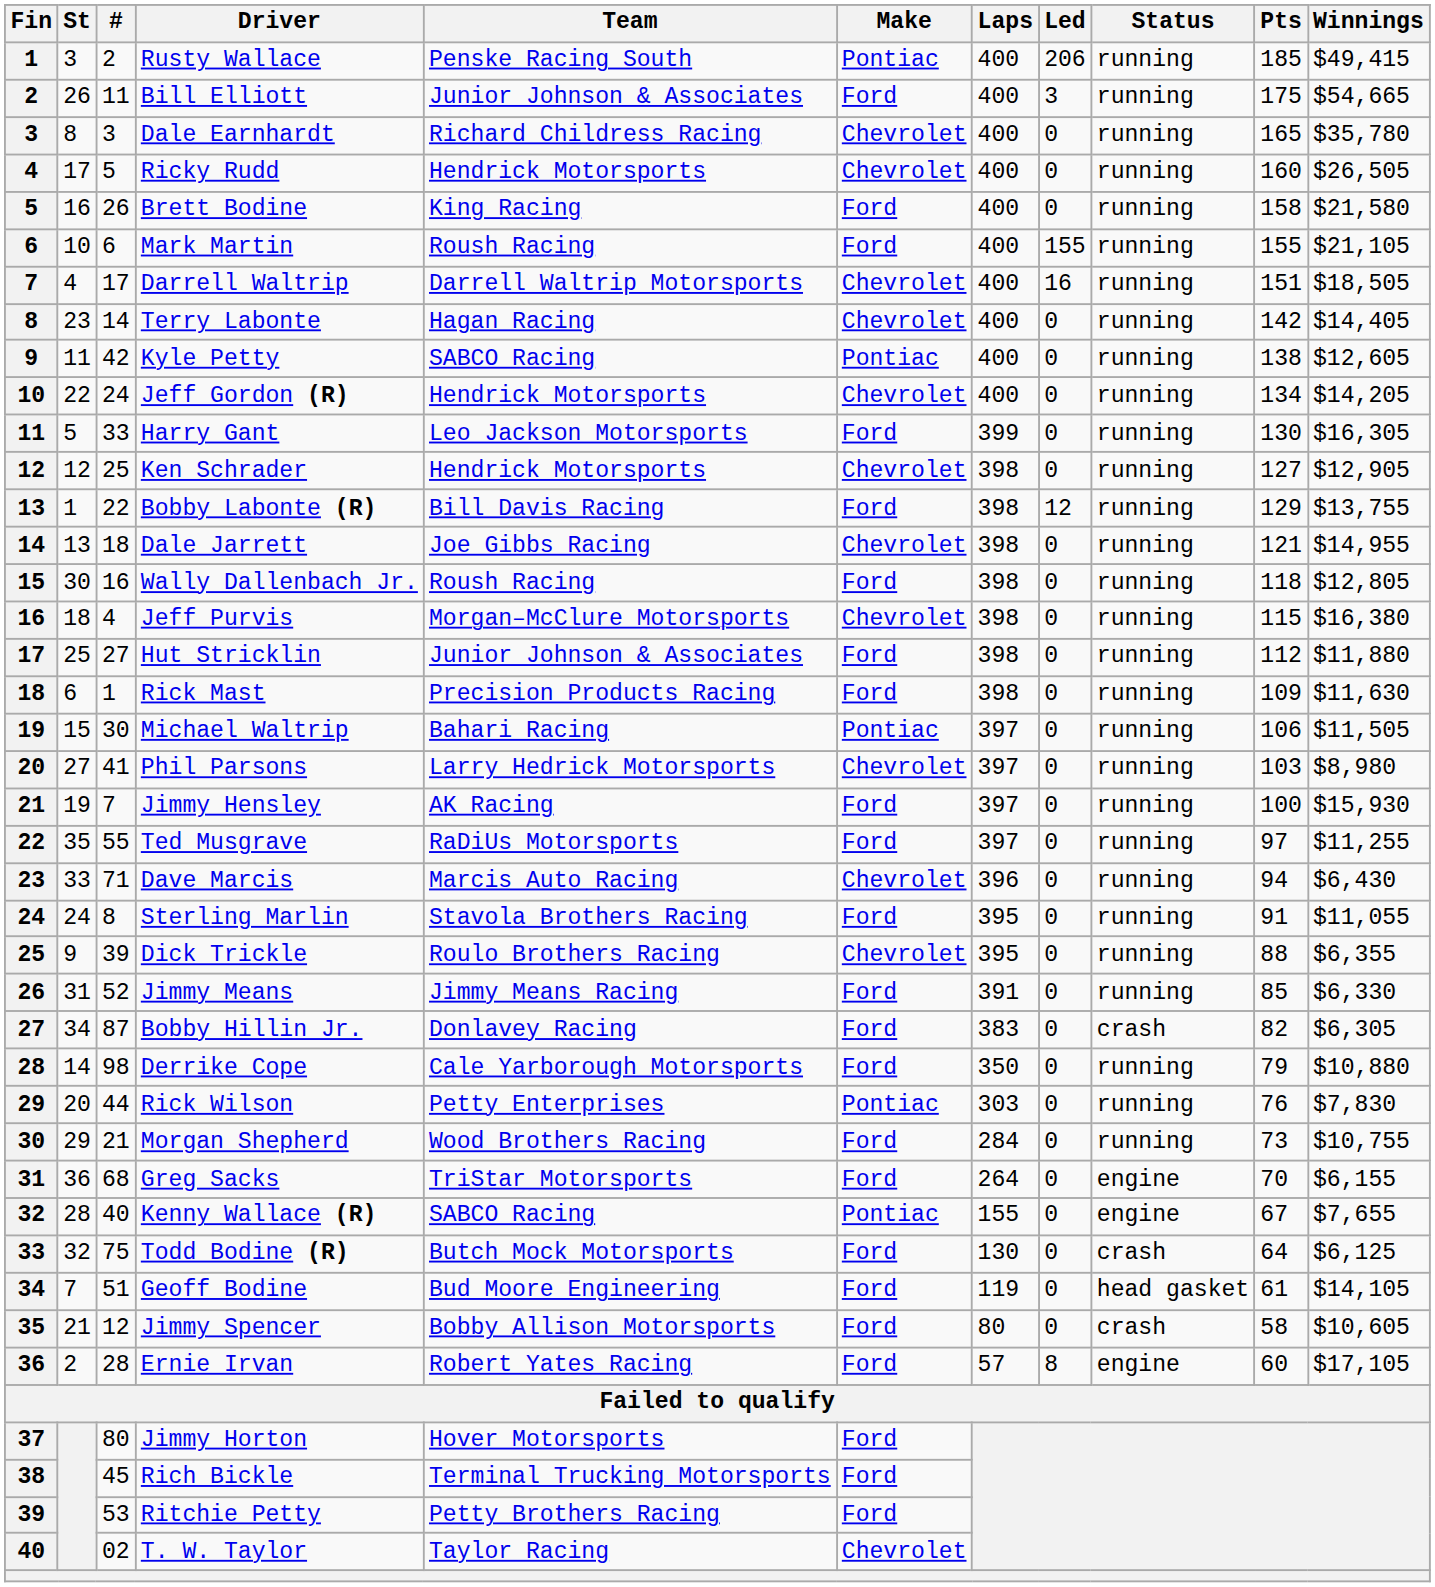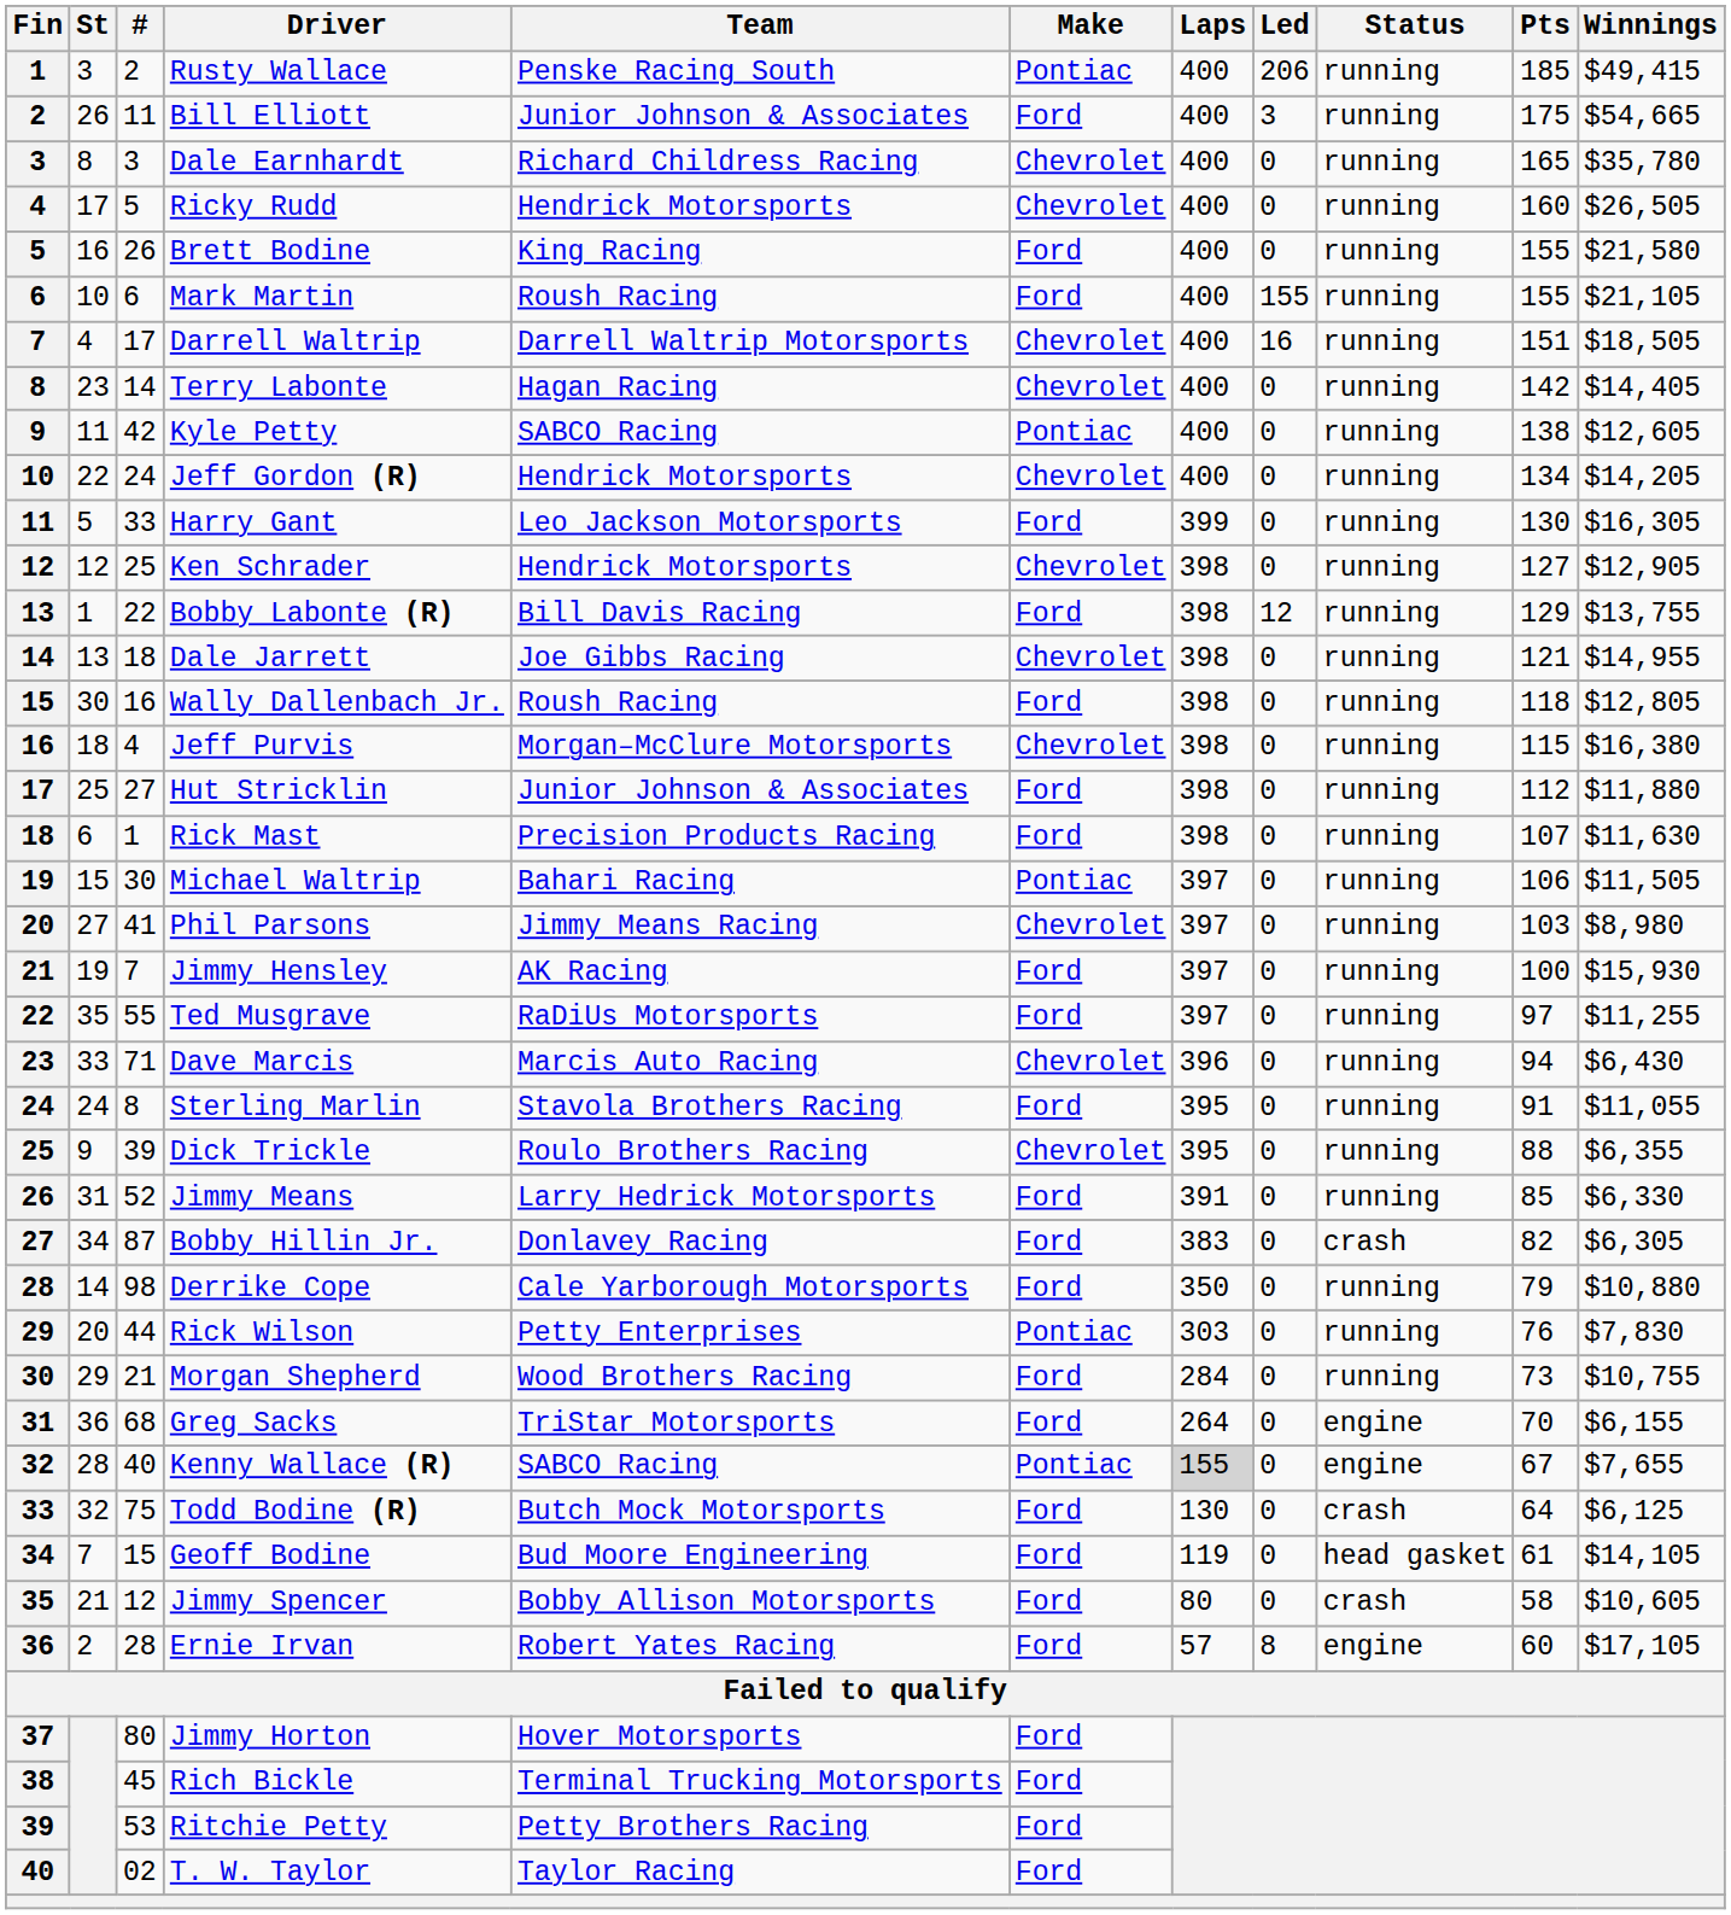 <table class="wikitable" style="font-size:95%">
 <tr>
 <th>Fin</th>
 <th>St</th>
 <th>#</th>
 <th>Driver</th>
 <th>Team</th>
 <th>Make</th>
 <th>Laps</th>
 <th>Led</th>
 <th>Status</th>
 <th>Pts</th>
 <th>Winnings</th>
 </tr>
 <tr>
 <th>1</th>
 <td>3</td>
 <td>2</td>
 <td><a href='#'>Rusty Wallace</a></td>
 <td><a href='#'>Penske Racing South</a></td>
 <td><a href='#'>Pontiac</a></td>
 <td>400</td>
 <td>206</td>
 <td>running</td>
 <td>185</td>
 <td>$49,415</td>
 </tr>
 <tr>
 <th>2</th>
 <td>26</td>
 <td>11</td>
 <td><a href='#'>Bill Elliott</a></td>
 <td><a href='#'>Junior Johnson & Associates</a></td>
 <td><a href='#'>Ford</a></td>
 <td>400</td>
 <td>3</td>
 <td>running</td>
 <td>175</td>
 <td>$54,665</td>
 </tr>
 <tr>
 <th>3</th>
 <td>8</td>
 <td>3</td>
 <td><a href='#'>Dale Earnhardt</a></td>
 <td><a href='#'>Richard Childress Racing</a></td>
 <td><a href='#'>Chevrolet</a></td>
 <td>400</td>
 <td>0</td>
 <td>running</td>
 <td>165</td>
 <td>$35,780</td>
 </tr>
 <tr>
 <th>4</th>
 <td>17</td>
 <td>5</td>
 <td><a href='#'>Ricky Rudd</a></td>
 <td><a href='#'>Hendrick Motorsports</a></td>
 <td><a href='#'>Chevrolet</a></td>
 <td>400</td>
 <td>0</td>
 <td>running</td>
 <td>160</td>
 <td>$26,505</td>
 </tr>
 <tr>
 <th>5</th>
 <td>16</td>
 <td>26</td>
 <td><a href='#'>Brett Bodine</a></td>
 <td><a href='#'>King Racing</a></td>
 <td><a href='#'>Ford</a></td>
 <td>400</td>
 <td>0</td>
 <td>running</td>
-<td>158</td>
+<td>155</td>
 <td>$21,580</td>
 </tr>
 <tr>
 <th>6</th>
 <td>10</td>
 <td>6</td>
 <td><a href='#'>Mark Martin</a></td>
 <td><a href='#'>Roush Racing</a></td>
 <td><a href='#'>Ford</a></td>
 <td>400</td>
 <td>155</td>
 <td>running</td>
 <td>155</td>
 <td>$21,105</td>
 </tr>
 <tr>
 <th>7</th>
 <td>4</td>
 <td>17</td>
 <td><a href='#'>Darrell Waltrip</a></td>
 <td><a href='#'>Darrell Waltrip Motorsports</a></td>
 <td><a href='#'>Chevrolet</a></td>
 <td>400</td>
 <td>16</td>
 <td>running</td>
 <td>151</td>
 <td>$18,505</td>
 </tr>
 <tr>
 <th>8</th>
 <td>23</td>
 <td>14</td>
 <td><a href='#'>Terry Labonte</a></td>
 <td><a href='#'>Hagan Racing</a></td>
 <td><a href='#'>Chevrolet</a></td>
 <td>400</td>
 <td>0</td>
 <td>running</td>
 <td>142</td>
 <td>$14,405</td>
 </tr>
 <tr>
 <th>9</th>
 <td>11</td>
 <td>42</td>
 <td><a href='#'>Kyle Petty</a></td>
 <td><a href='#'>SABCO Racing</a></td>
 <td><a href='#'>Pontiac</a></td>
 <td>400</td>
 <td>0</td>
 <td>running</td>
 <td>138</td>
 <td>$12,605</td>
 </tr>
 <tr>
 <th>10</th>
 <td>22</td>
 <td>24</td>
 <td><a href='#'>Jeff Gordon</a> <strong>(R)</strong></td>
 <td><a href='#'>Hendrick Motorsports</a></td>
 <td><a href='#'>Chevrolet</a></td>
 <td>400</td>
 <td>0</td>
 <td>running</td>
 <td>134</td>
 <td>$14,205</td>
 </tr>
 <tr>
 <th>11</th>
 <td>5</td>
 <td>33</td>
 <td><a href='#'>Harry Gant</a></td>
 <td><a href='#'>Leo Jackson Motorsports</a></td>
 <td><a href='#'>Ford</a></td>
 <td>399</td>
 <td>0</td>
 <td>running</td>
 <td>130</td>
 <td>$16,305</td>
 </tr>
 <tr>
 <th>12</th>
 <td>12</td>
 <td>25</td>
 <td><a href='#'>Ken Schrader</a></td>
 <td><a href='#'>Hendrick Motorsports</a></td>
 <td><a href='#'>Chevrolet</a></td>
 <td>398</td>
 <td>0</td>
 <td>running</td>
 <td>127</td>
 <td>$12,905</td>
 </tr>
 <tr>
 <th>13</th>
 <td>1</td>
 <td>22</td>
 <td><a href='#'>Bobby Labonte</a> <strong>(R)</strong></td>
 <td><a href='#'>Bill Davis Racing</a></td>
 <td><a href='#'>Ford</a></td>
 <td>398</td>
 <td>12</td>
 <td>running</td>
 <td>129</td>
 <td>$13,755</td>
 </tr>
 <tr>
 <th>14</th>
 <td>13</td>
 <td>18</td>
 <td><a href='#'>Dale Jarrett</a></td>
 <td><a href='#'>Joe Gibbs Racing</a></td>
 <td><a href='#'>Chevrolet</a></td>
 <td>398</td>
 <td>0</td>
 <td>running</td>
 <td>121</td>
 <td>$14,955</td>
 </tr>
 <tr>
 <th>15</th>
 <td>30</td>
 <td>16</td>
 <td><a href='#'>Wally Dallenbach Jr.</a></td>
 <td><a href='#'>Roush Racing</a></td>
 <td><a href='#'>Ford</a></td>
 <td>398</td>
 <td>0</td>
 <td>running</td>
 <td>118</td>
 <td>$12,805</td>
 </tr>
 <tr>
 <th>16</th>
 <td>18</td>
 <td>4</td>
 <td><a href='#'>Jeff Purvis</a></td>
 <td><a href='#'>Morgan–McClure Motorsports</a></td>
 <td><a href='#'>Chevrolet</a></td>
 <td>398</td>
 <td>0</td>
 <td>running</td>
 <td>115</td>
 <td>$16,380</td>
 </tr>
 <tr>
 <th>17</th>
 <td>25</td>
 <td>27</td>
 <td><a href='#'>Hut Stricklin</a></td>
 <td><a href='#'>Junior Johnson & Associates</a></td>
 <td><a href='#'>Ford</a></td>
 <td>398</td>
 <td>0</td>
 <td>running</td>
 <td>112</td>
 <td>$11,880</td>
 </tr>
 <tr>
 <th>18</th>
 <td>6</td>
 <td>1</td>
 <td><a href='#'>Rick Mast</a></td>
 <td><a href='#'>Precision Products Racing</a></td>
 <td><a href='#'>Ford</a></td>
 <td>398</td>
 <td>0</td>
 <td>running</td>
-<td>109</td>
+<td>107</td>
 <td>$11,630</td>
 </tr>
 <tr>
 <th>19</th>
 <td>15</td>
 <td>30</td>
 <td><a href='#'>Michael Waltrip</a></td>
 <td><a href='#'>Bahari Racing</a></td>
 <td><a href='#'>Pontiac</a></td>
 <td>397</td>
 <td>0</td>
 <td>running</td>
 <td>106</td>
 <td>$11,505</td>
 </tr>
 <tr>
 <th>20</th>
 <td>27</td>
 <td>41</td>
 <td><a href='#'>Phil Parsons</a></td>
-<td><a href='#'>Larry Hedrick Motorsports</a></td>
+<td><a href='#'>Jimmy Means Racing</a></td>
 <td><a href='#'>Chevrolet</a></td>
 <td>397</td>
 <td>0</td>
 <td>running</td>
 <td>103</td>
 <td>$8,980</td>
 </tr>
 <tr>
 <th>21</th>
 <td>19</td>
 <td>7</td>
 <td><a href='#'>Jimmy Hensley</a></td>
 <td><a href='#'>AK Racing</a></td>
 <td><a href='#'>Ford</a></td>
 <td>397</td>
 <td>0</td>
 <td>running</td>
 <td>100</td>
 <td>$15,930</td>
 </tr>
 <tr>
 <th>22</th>
 <td>35</td>
 <td>55</td>
 <td><a href='#'>Ted Musgrave</a></td>
 <td><a href='#'>RaDiUs Motorsports</a></td>
 <td><a href='#'>Ford</a></td>
 <td>397</td>
 <td>0</td>
 <td>running</td>
 <td>97</td>
 <td>$11,255</td>
 </tr>
 <tr>
 <th>23</th>
 <td>33</td>
 <td>71</td>
 <td><a href='#'>Dave Marcis</a></td>
 <td><a href='#'>Marcis Auto Racing</a></td>
 <td><a href='#'>Chevrolet</a></td>
 <td>396</td>
 <td>0</td>
 <td>running</td>
 <td>94</td>
 <td>$6,430</td>
 </tr>
 <tr>
 <th>24</th>
 <td>24</td>
 <td>8</td>
 <td><a href='#'>Sterling Marlin</a></td>
 <td><a href='#'>Stavola Brothers Racing</a></td>
 <td><a href='#'>Ford</a></td>
 <td>395</td>
 <td>0</td>
 <td>running</td>
 <td>91</td>
 <td>$11,055</td>
 </tr>
 <tr>
 <th>25</th>
 <td>9</td>
 <td>39</td>
 <td><a href='#'>Dick Trickle</a></td>
 <td><a href='#'>Roulo Brothers Racing</a></td>
 <td><a href='#'>Chevrolet</a></td>
 <td>395</td>
 <td>0</td>
 <td>running</td>
 <td>88</td>
 <td>$6,355</td>
 </tr>
 <tr>
 <th>26</th>
 <td>31</td>
 <td>52</td>
 <td><a href='#'>Jimmy Means</a></td>
-<td><a href='#'>Jimmy Means Racing</a></td>
+<td><a href='#'>Larry Hedrick Motorsports</a></td>
 <td><a href='#'>Ford</a></td>
 <td>391</td>
 <td>0</td>
 <td>running</td>
 <td>85</td>
 <td>$6,330</td>
 </tr>
 <tr>
 <th>27</th>
 <td>34</td>
 <td>87</td>
 <td><a href='#'>Bobby Hillin Jr.</a></td>
 <td><a href='#'>Donlavey Racing</a></td>
 <td><a href='#'>Ford</a></td>
 <td>383</td>
 <td>0</td>
 <td>crash</td>
 <td>82</td>
 <td>$6,305</td>
 </tr>
 <tr>
 <th>28</th>
 <td>14</td>
 <td>98</td>
 <td><a href='#'>Derrike Cope</a></td>
 <td><a href='#'>Cale Yarborough Motorsports</a></td>
 <td><a href='#'>Ford</a></td>
 <td>350</td>
 <td>0</td>
 <td>running</td>
 <td>79</td>
 <td>$10,880</td>
 </tr>
 <tr>
 <th>29</th>
 <td>20</td>
 <td>44</td>
 <td><a href='#'>Rick Wilson</a></td>
 <td><a href='#'>Petty Enterprises</a></td>
 <td><a href='#'>Pontiac</a></td>
 <td>303</td>
 <td>0</td>
 <td>running</td>
 <td>76</td>
 <td>$7,830</td>
 </tr>
 <tr>
 <th>30</th>
 <td>29</td>
 <td>21</td>
 <td><a href='#'>Morgan Shepherd</a></td>
 <td><a href='#'>Wood Brothers Racing</a></td>
 <td><a href='#'>Ford</a></td>
 <td>284</td>
 <td>0</td>
 <td>running</td>
 <td>73</td>
 <td>$10,755</td>
 </tr>
 <tr>
 <th>31</th>
 <td>36</td>
 <td>68</td>
 <td><a href='#'>Greg Sacks</a></td>
 <td><a href='#'>TriStar Motorsports</a></td>
 <td><a href='#'>Ford</a></td>
 <td>264</td>
 <td>0</td>
 <td>engine</td>
 <td>70</td>
 <td>$6,155</td>
 </tr>
 <tr>
 <th>32</th>
 <td>28</td>
 <td>40</td>
 <td><a href='#'>Kenny Wallace</a> <strong>(R)</strong></td>
 <td><a href='#'>SABCO Racing</a></td>
 <td><a href='#'>Pontiac</a></td>
-<td>155</td>
+<td style="background: lightgrey;">155</td>
 <td>0</td>
 <td>engine</td>
 <td>67</td>
 <td>$7,655</td>
 </tr>
 <tr>
 <th>33</th>
 <td>32</td>
 <td>75</td>
 <td><a href='#'>Todd Bodine</a> <strong>(R)</strong></td>
 <td><a href='#'>Butch Mock Motorsports</a></td>
 <td><a href='#'>Ford</a></td>
 <td>130</td>
 <td>0</td>
 <td>crash</td>
 <td>64</td>
 <td>$6,125</td>
 </tr>
 <tr>
 <th>34</th>
 <td>7</td>
-<td>51</td>
+<td>15</td>
 <td><a href='#'>Geoff Bodine</a></td>
 <td><a href='#'>Bud Moore Engineering</a></td>
 <td><a href='#'>Ford</a></td>
 <td>119</td>
 <td>0</td>
 <td>head gasket</td>
 <td>61</td>
 <td>$14,105</td>
 </tr>
 <tr>
 <th>35</th>
 <td>21</td>
 <td>12</td>
 <td><a href='#'>Jimmy Spencer</a></td>
 <td><a href='#'>Bobby Allison Motorsports</a></td>
 <td><a href='#'>Ford</a></td>
 <td>80</td>
 <td>0</td>
 <td>crash</td>
 <td>58</td>
 <td>$10,605</td>
 </tr>
 <tr>
 <th>36</th>
 <td>2</td>
 <td>28</td>
 <td><a href='#'>Ernie Irvan</a></td>
 <td><a href='#'>Robert Yates Racing</a></td>
 <td><a href='#'>Ford</a></td>
 <td>57</td>
 <td>8</td>
 <td>engine</td>
 <td>60</td>
 <td>$17,105</td>
 </tr>
 <tr>
 <th colspan="11">Failed to qualify</th>
 </tr>
 <tr>
 <th>37</th>
 <th rowspan="4"></th>
 <td>80</td>
 <td><a href='#'>Jimmy Horton</a></td>
 <td><a href='#'>Hover Motorsports</a></td>
 <td><a href='#'>Ford</a></td>
 <th colspan="5" rowspan="4"></th>
 </tr>
 <tr>
 <th>38</th>
 <td>45</td>
 <td><a href='#'>Rich Bickle</a></td>
 <td><a href='#'>Terminal Trucking Motorsports</a></td>
 <td><a href='#'>Ford</a></td>
 </tr>
 <tr>
 <th>39</th>
 <td>53</td>
 <td><a href='#'>Ritchie Petty</a></td>
 <td><a href='#'>Petty Brothers Racing</a></td>
 <td><a href='#'>Ford</a></td>
 </tr>
 <tr>
 <th>40</th>
 <td>02</td>
 <td><a href='#'>T. W. Taylor</a></td>
 <td><a href='#'>Taylor Racing</a></td>
-<td><a href='#'>Chevrolet</a></td>
+<td><a href='#'>Ford</a></td>
 </tr>
 <tr>
 <th colspan="11"></th>
 </tr>
 </table>
